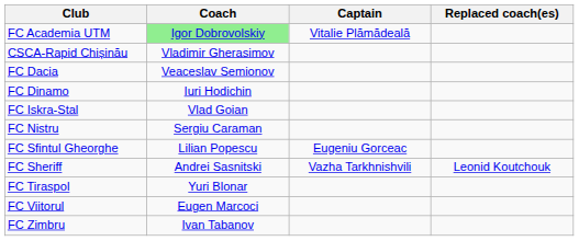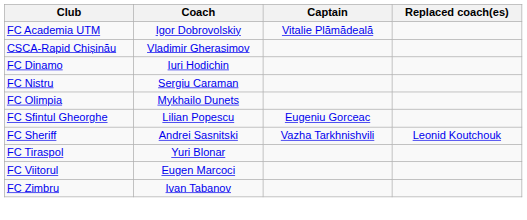 <table class="wikitable sortable" style="text-align:center;">
 <tr>
 <th width="180">Club</th>
 <th width="180">Coach</th>
 <th width="180">Captain</th>
 <th width="180">Replaced coach(es)</th>
 </tr>
 <tr>
 <td style="text-align:left;"><a href='#'>FC Academia UTM</a></td>
-<td style="background: lightgreen;"><a href='#'>Igor Dobrovolskiy</a></td>
+<td><a href='#'>Igor Dobrovolskiy</a></td>
 <td><a href='#'>Vitalie Plămădeală</a></td>
 <td></td>
 </tr>
 <tr>
 <td style="text-align:left;"><a href='#'>CSCA-Rapid Chișinău</a></td>
 <td><a href='#'>Vladimir Gherasimov</a></td>
 <td></td>
 <td></td>
 </tr>
 <tr>
-<td style="text-align:left;"><a href='#'>FC Dacia</a></td>
-<td><a href='#'>Veaceslav Semionov</a></td>
-<td></td>
-<td></td>
-</tr>
-<tr>
 <td style="text-align:left;"><a href='#'>FC Dinamo</a></td>
 <td><a href='#'>Iuri Hodichin</a></td>
 <td></td>
 <td></td>
 </tr>
 <tr>
-<td style="text-align:left;"><a href='#'>FC Iskra-Stal</a></td>
-<td><a href='#'>Vlad Goian</a></td>
+<td style="text-align:left;"><a href='#'>FC Nistru</a></td>
+<td><a href='#'>Sergiu Caraman</a></td>
 <td></td>
 <td></td>
 </tr>
 <tr>
-<td style="text-align:left;"><a href='#'>FC Nistru</a></td>
-<td><a href='#'>Sergiu Caraman</a></td>
+<td style="text-align:left;"><a href='#'>FC Olimpia</a></td>
+<td><a href='#'>Mykhailo Dunets</a></td>
 <td></td>
 <td></td>
 </tr>
 <tr>
 <td style="text-align:left;"><a href='#'>FC Sfintul Gheorghe</a></td>
 <td><a href='#'>Lilian Popescu</a></td>
 <td><a href='#'>Eugeniu Gorceac</a></td>
 <td></td>
 </tr>
 <tr>
 <td style="text-align:left;"><a href='#'>FC Sheriff</a></td>
 <td><a href='#'>Andrei Sasnitski</a></td>
 <td><a href='#'>Vazha Tarkhnishvili</a></td>
 <td><a href='#'>Leonid Koutchouk</a></td>
 </tr>
 <tr>
 <td style="text-align:left;"><a href='#'>FC Tiraspol</a></td>
 <td><a href='#'>Yuri Blonar</a></td>
 <td></td>
 <td></td>
 </tr>
 <tr>
 <td style="text-align:left;"><a href='#'>FC Viitorul</a></td>
 <td><a href='#'>Eugen Marcoci</a></td>
 <td></td>
 <td></td>
 </tr>
 <tr>
 <td style="text-align:left;"><a href='#'>FC Zimbru</a></td>
 <td><a href='#'>Ivan Tabanov</a></td>
 <td></td>
 <td></td>
 </tr>
 </table>
